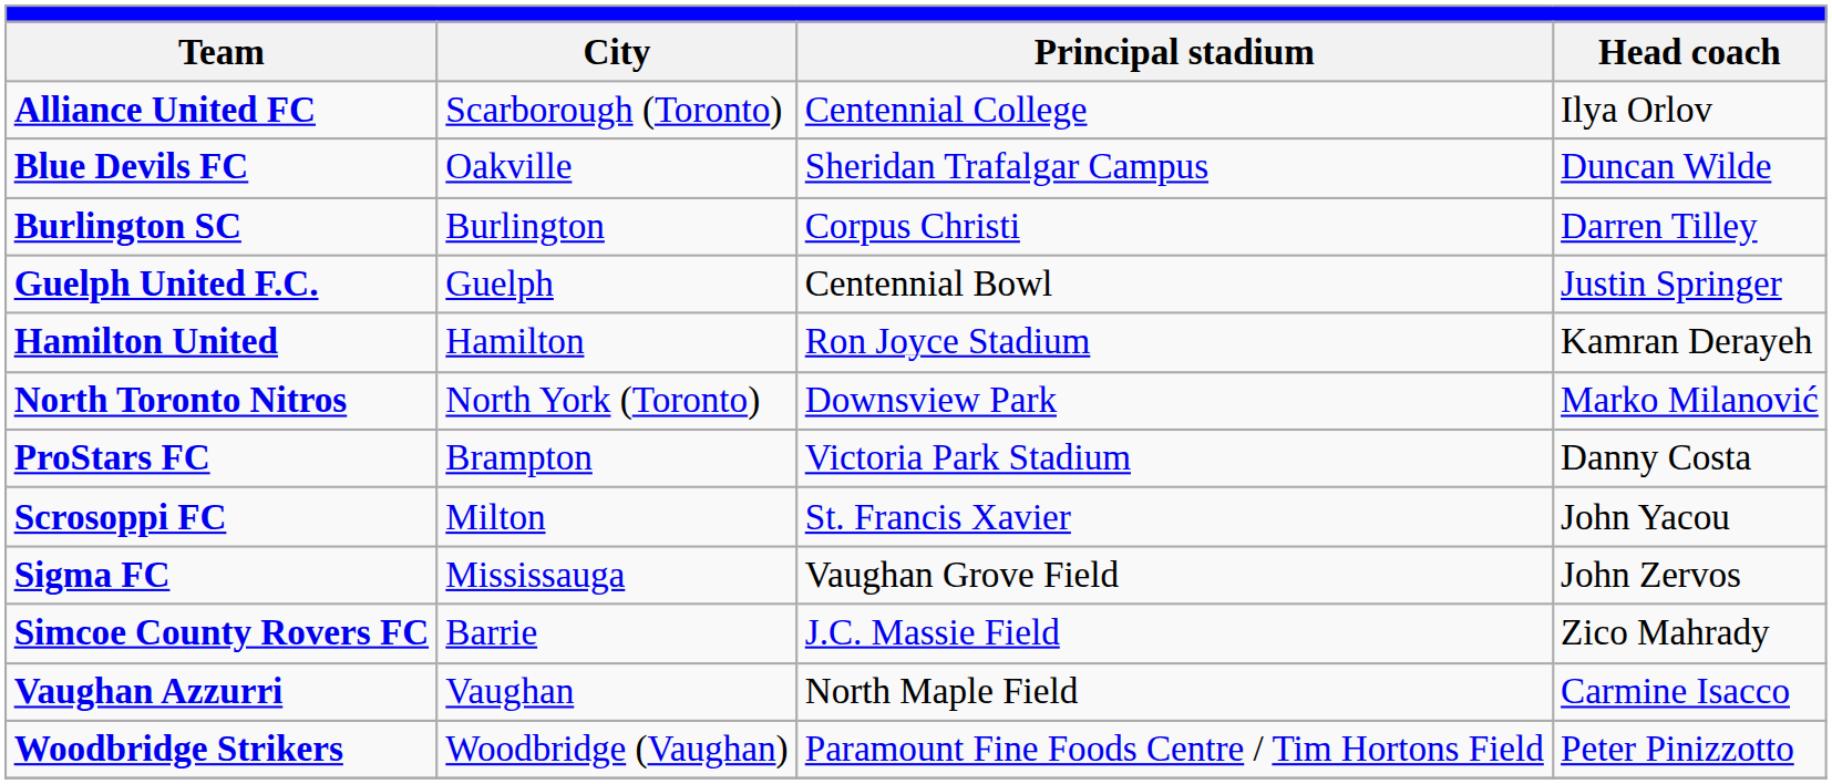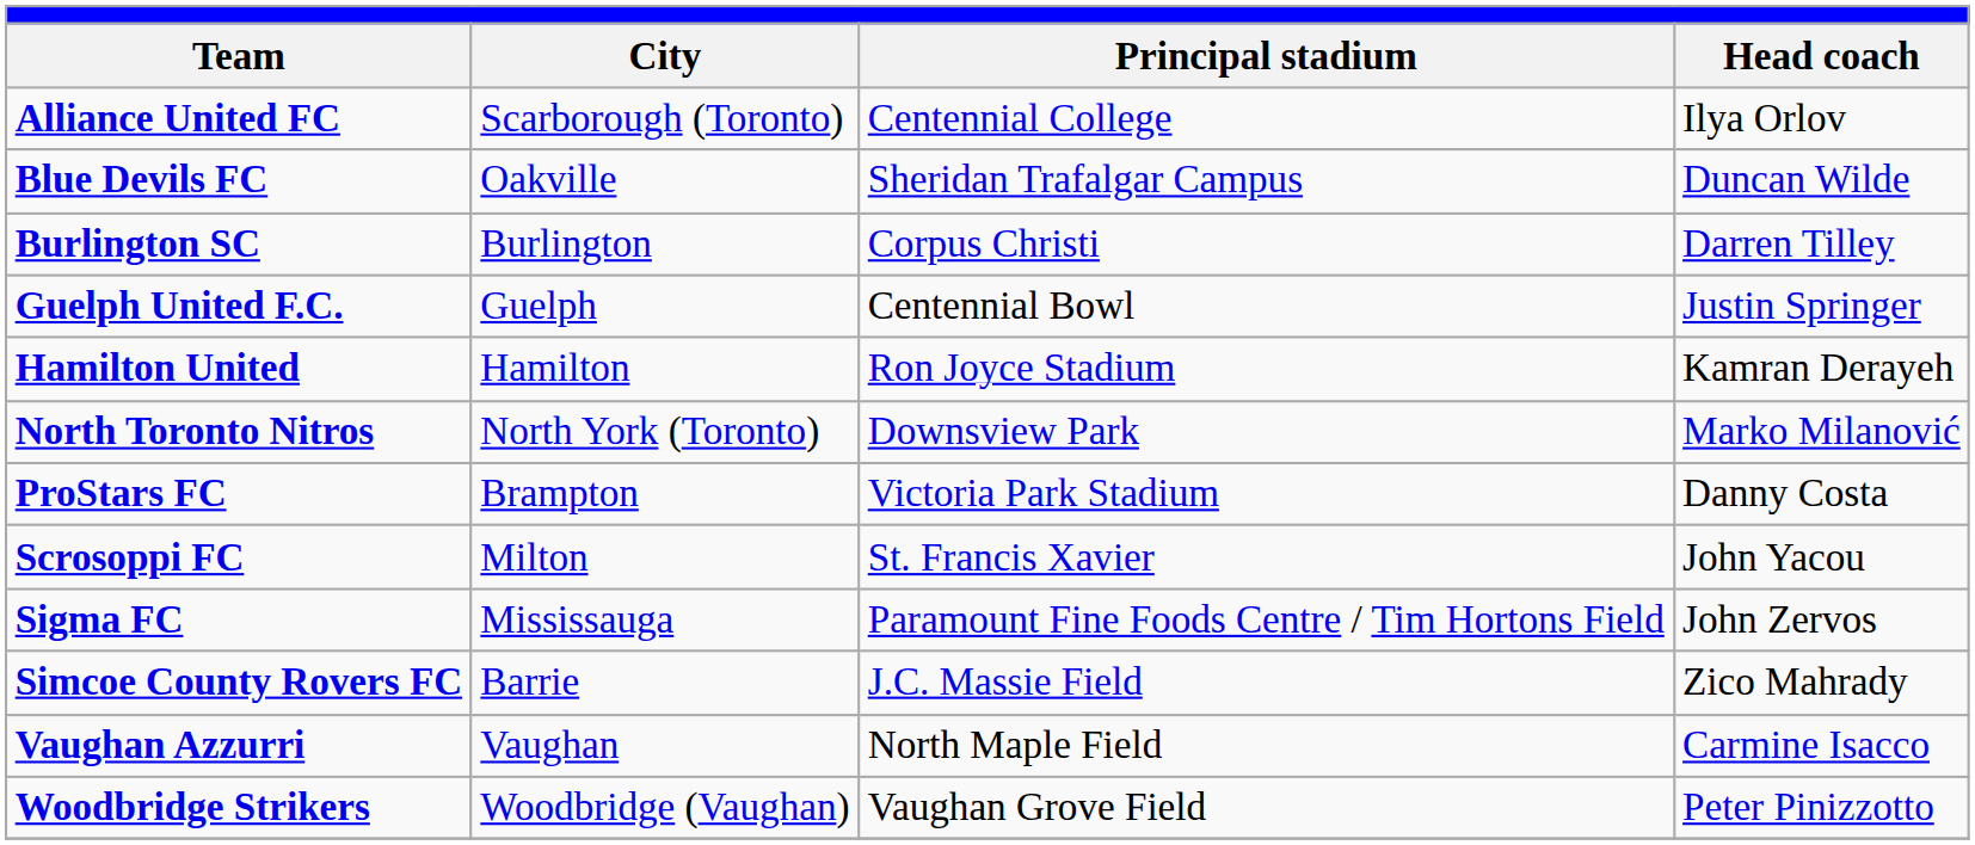 <table class="wikitable sortable">
 <tr>
 <th style="background:blue" colspan="6"></th>
 </tr>
 <tr>
 <th>Team</th>
 <th>City</th>
 <th>Principal stadium</th>
 <th>Head coach</th>
 </tr>
 <tr>
 <td><strong><a href='#'>Alliance United FC</a></strong></td>
 <td><a href='#'>Scarborough</a> (<a href='#'>Toronto</a>)</td>
 <td><a href='#'>Centennial College</a></td>
 <td>Ilya Orlov</td>
 </tr>
 <tr>
 <td><strong><a href='#'>Blue Devils FC</a></strong></td>
 <td><a href='#'>Oakville</a></td>
 <td><a href='#'>Sheridan Trafalgar Campus</a></td>
 <td><a href='#'>Duncan Wilde</a></td>
 </tr>
 <tr>
 <td><strong><a href='#'>Burlington SC</a></strong></td>
 <td><a href='#'>Burlington</a></td>
 <td><a href='#'>Corpus Christi</a></td>
 <td><a href='#'>Darren Tilley</a></td>
 </tr>
 <tr>
 <td><strong><a href='#'>Guelph United F.C.</a></strong></td>
 <td><a href='#'>Guelph</a></td>
 <td>Centennial Bowl</td>
 <td><a href='#'>Justin Springer</a></td>
 </tr>
 <tr>
 <td><strong><a href='#'>Hamilton United</a></strong></td>
 <td><a href='#'>Hamilton</a></td>
 <td><a href='#'>Ron Joyce Stadium</a></td>
 <td>Kamran Derayeh</td>
 </tr>
 <tr>
 <td><strong><a href='#'>North Toronto Nitros</a></strong></td>
 <td><a href='#'>North York</a> (<a href='#'>Toronto</a>)</td>
 <td><a href='#'>Downsview Park</a></td>
 <td><a href='#'>Marko Milanović</a></td>
 </tr>
 <tr>
 <td><strong><a href='#'>ProStars FC</a></strong></td>
 <td><a href='#'>Brampton</a></td>
 <td><a href='#'>Victoria Park Stadium</a></td>
 <td>Danny Costa</td>
 </tr>
 <tr>
 <td><strong><a href='#'>Scrosoppi FC</a></strong></td>
 <td><a href='#'>Milton</a></td>
 <td><a href='#'>St. Francis Xavier</a></td>
 <td>John Yacou</td>
 </tr>
 <tr>
 <td><strong><a href='#'>Sigma FC</a></strong></td>
 <td><a href='#'>Mississauga</a></td>
-<td>Vaughan Grove Field</td>
+<td><a href='#'>Paramount Fine Foods Centre</a> / <a href='#'>Tim Hortons Field</a></td>
 <td>John Zervos</td>
 </tr>
 <tr>
 <td><strong><a href='#'>Simcoe County Rovers FC</a></strong></td>
 <td><a href='#'>Barrie</a></td>
 <td><a href='#'>J.C. Massie Field</a></td>
 <td>Zico Mahrady</td>
 </tr>
 <tr>
 <td><strong><a href='#'>Vaughan Azzurri</a></strong></td>
 <td><a href='#'>Vaughan</a></td>
 <td>North Maple Field</td>
 <td><a href='#'>Carmine Isacco</a></td>
 </tr>
 <tr>
 <td><strong><a href='#'>Woodbridge Strikers</a></strong></td>
 <td><a href='#'>Woodbridge</a> (<a href='#'>Vaughan</a>)</td>
-<td><a href='#'>Paramount Fine Foods Centre</a> / <a href='#'>Tim Hortons Field</a></td>
+<td>Vaughan Grove Field</td>
 <td><a href='#'>Peter Pinizzotto</a></td>
 </tr>
 <tr>
 </tr>
 </table>
